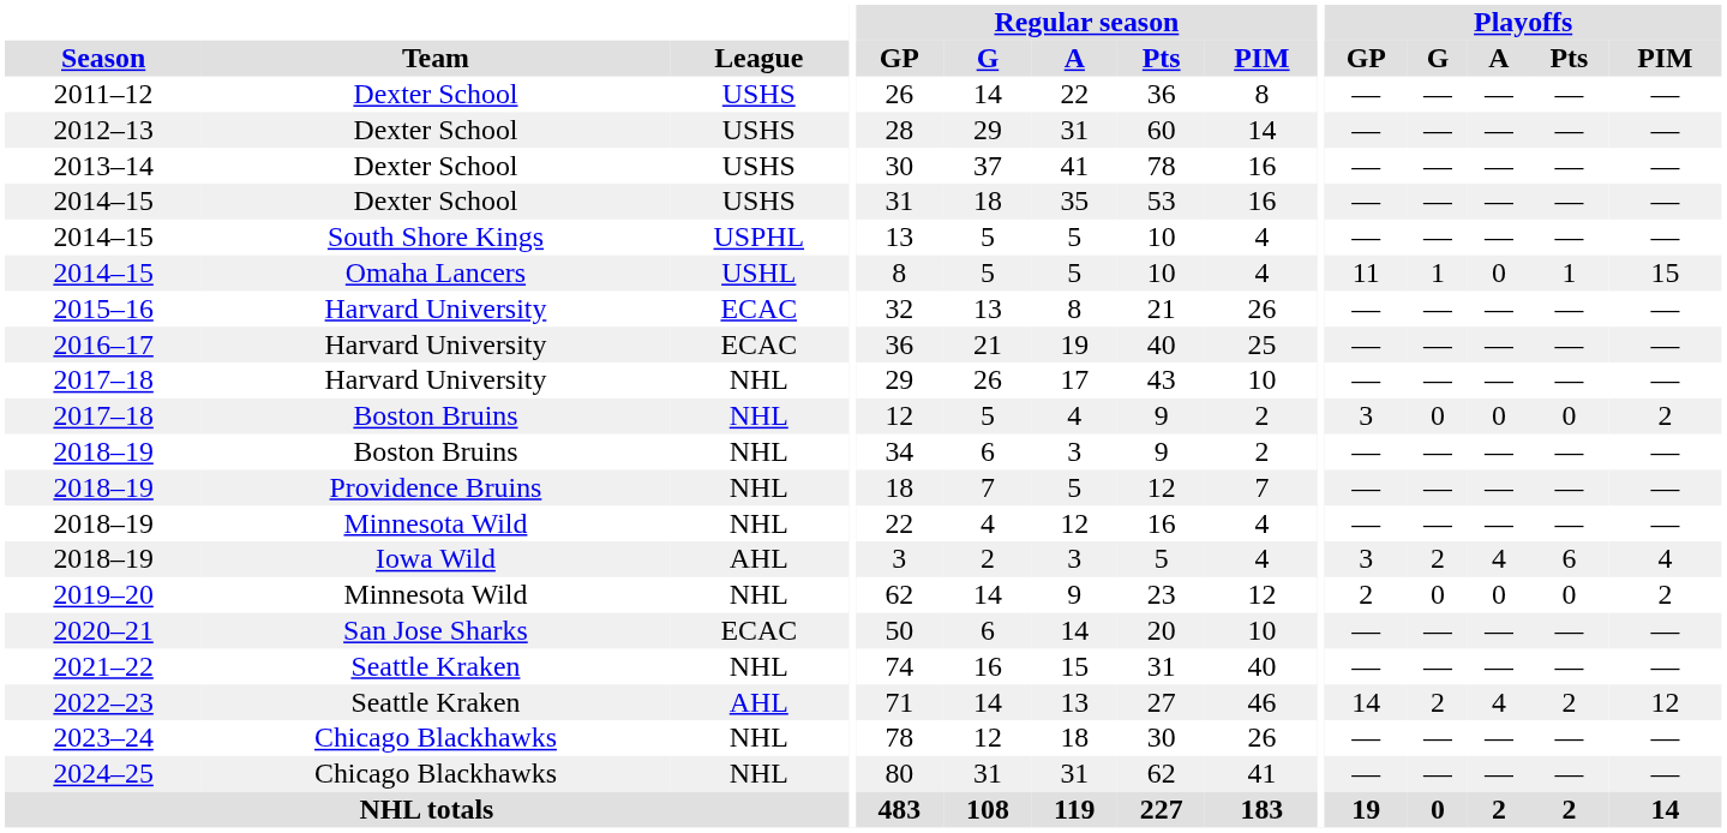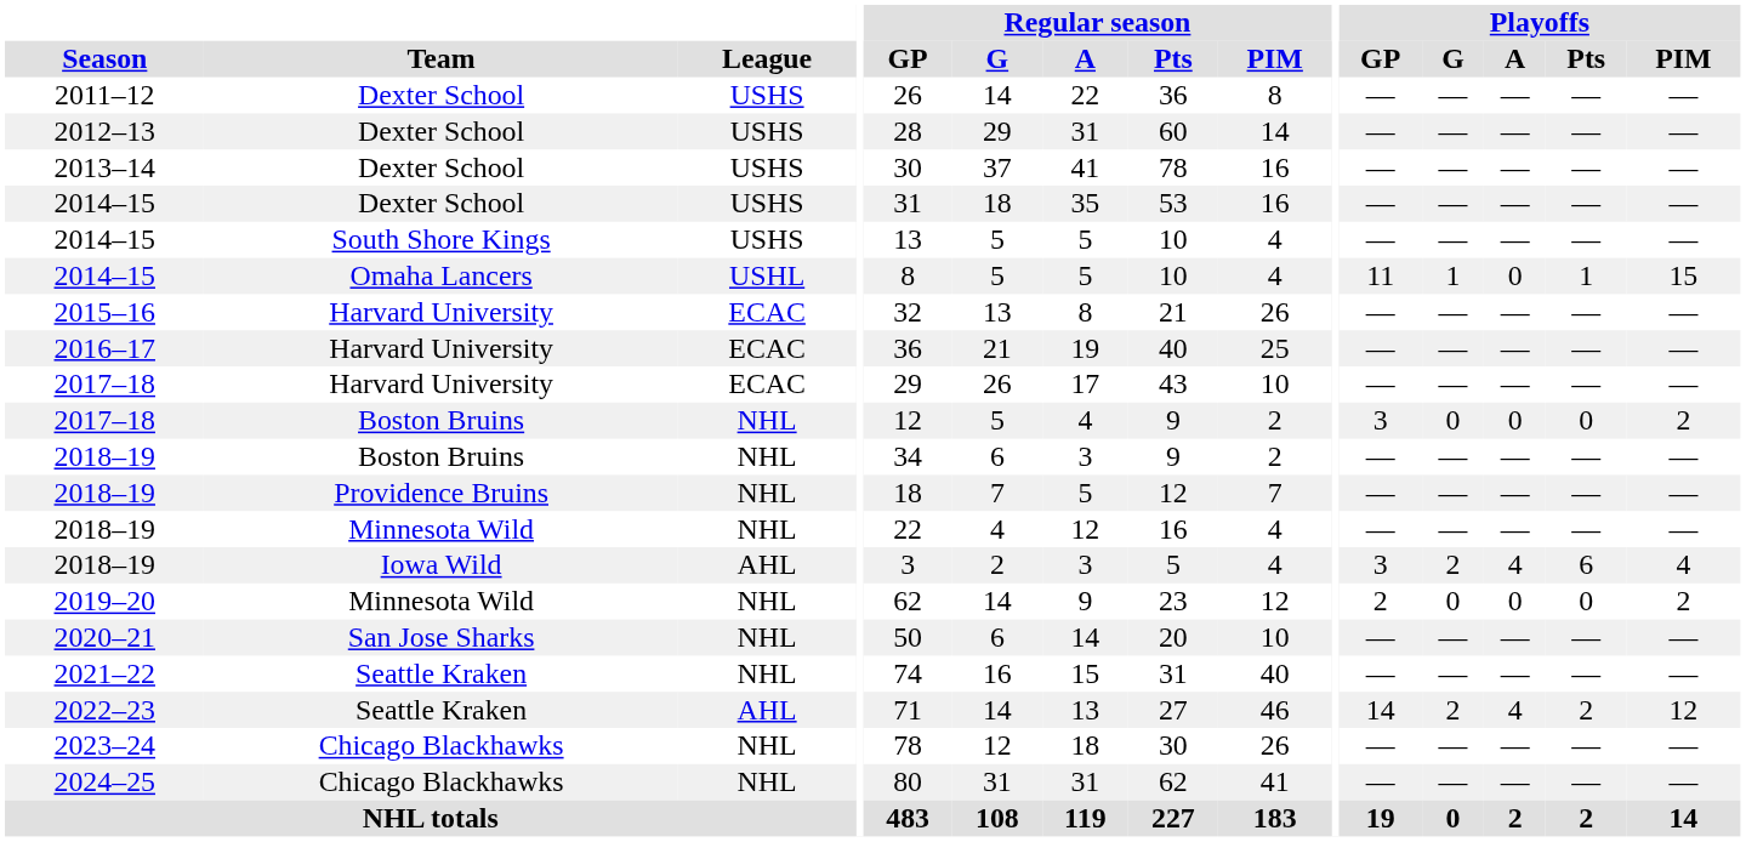 <table border="0" cellpadding="1" cellspacing="0" style="text-align:center; width:60em">
 <tr bgcolor="#e0e0e0">
 <th colspan="3" bgcolor="#ffffff"></th>
 <th rowspan="99" bgcolor="#ffffff"></th>
 <th colspan="5"><a href='#'>Regular season</a></th>
 <th rowspan="99" bgcolor="#ffffff"></th>
 <th colspan="5"><a href='#'>Playoffs</a></th>
 </tr>
 <tr bgcolor="#e0e0e0">
 <th><a href='#'>Season</a></th>
 <th>Team</th>
 <th>League</th>
 <th>GP</th>
 <th><a href='#'>G</a></th>
 <th><a href='#'>A</a></th>
 <th><a href='#'>Pts</a></th>
 <th><a href='#'>PIM</a></th>
 <th>GP</th>
 <th>G</th>
 <th>A</th>
 <th>Pts</th>
 <th>PIM</th>
 </tr>
 <tr ALIGN="center">
 <td>2011–12</td>
 <td><a href='#'>Dexter School</a></td>
 <td><a href='#'>USHS</a></td>
 <td>26</td>
 <td>14</td>
 <td>22</td>
 <td>36</td>
 <td>8</td>
 <td>—</td>
 <td>—</td>
 <td>—</td>
 <td>—</td>
 <td>—</td>
 </tr>
 <tr ALIGN="center" bgcolor="#f0f0f0">
 <td>2012–13</td>
 <td>Dexter School</td>
 <td>USHS</td>
 <td>28</td>
 <td>29</td>
 <td>31</td>
 <td>60</td>
 <td>14</td>
 <td>—</td>
 <td>—</td>
 <td>—</td>
 <td>—</td>
 <td>—</td>
 </tr>
 <tr>
 <td>2013–14</td>
 <td>Dexter School</td>
 <td>USHS</td>
 <td>30</td>
 <td>37</td>
 <td>41</td>
 <td>78</td>
 <td>16</td>
 <td>—</td>
 <td>—</td>
 <td>—</td>
 <td>—</td>
 <td>—</td>
 </tr>
 <tr bgcolor="#f0f0f0">
 <td>2014–15</td>
 <td>Dexter School</td>
 <td>USHS</td>
 <td>31</td>
 <td>18</td>
 <td>35</td>
 <td>53</td>
 <td>16</td>
 <td>—</td>
 <td>—</td>
 <td>—</td>
 <td>—</td>
 <td>—</td>
 </tr>
 <tr>
 <td>2014–15</td>
 <td><a href='#'>South Shore Kings</a></td>
-<td><a href='#'>USPHL</a></td>
+<td>USHS</td>
 <td>13</td>
 <td>5</td>
 <td>5</td>
 <td>10</td>
 <td>4</td>
 <td>—</td>
 <td>—</td>
 <td>—</td>
 <td>—</td>
 <td>—</td>
 </tr>
 <tr bgcolor="#f0f0f0">
 <td><a href='#'>2014–15</a></td>
 <td><a href='#'>Omaha Lancers</a></td>
 <td><a href='#'>USHL</a></td>
 <td>8</td>
 <td>5</td>
 <td>5</td>
 <td>10</td>
 <td>4</td>
 <td>11</td>
 <td>1</td>
 <td>0</td>
 <td>1</td>
 <td>15</td>
 </tr>
 <tr>
 <td><a href='#'>2015–16</a></td>
 <td><a href='#'>Harvard University</a></td>
 <td><a href='#'>ECAC</a></td>
 <td>32</td>
 <td>13</td>
 <td>8</td>
 <td>21</td>
 <td>26</td>
 <td>—</td>
 <td>—</td>
 <td>—</td>
 <td>—</td>
 <td>—</td>
 </tr>
 <tr bgcolor="#f0f0f0">
 <td><a href='#'>2016–17</a></td>
 <td>Harvard University</td>
 <td>ECAC</td>
 <td>36</td>
 <td>21</td>
 <td>19</td>
 <td>40</td>
 <td>25</td>
 <td>—</td>
 <td>—</td>
 <td>—</td>
 <td>—</td>
 <td>—</td>
 </tr>
 <tr>
 <td><a href='#'>2017–18</a></td>
 <td>Harvard University</td>
-<td>NHL</td>
+<td>ECAC</td>
 <td>29</td>
 <td>26</td>
 <td>17</td>
 <td>43</td>
 <td>10</td>
 <td>—</td>
 <td>—</td>
 <td>—</td>
 <td>—</td>
 <td>—</td>
 </tr>
 <tr bgcolor="#f0f0f0">
 <td><a href='#'>2017–18</a></td>
 <td><a href='#'>Boston Bruins</a></td>
 <td><a href='#'>NHL</a></td>
 <td>12</td>
 <td>5</td>
 <td>4</td>
 <td>9</td>
 <td>2</td>
 <td>3</td>
 <td>0</td>
 <td>0</td>
 <td>0</td>
 <td>2</td>
 </tr>
 <tr>
 <td><a href='#'>2018–19</a></td>
 <td>Boston Bruins</td>
 <td>NHL</td>
 <td>34</td>
 <td>6</td>
 <td>3</td>
 <td>9</td>
 <td>2</td>
 <td>—</td>
 <td>—</td>
 <td>—</td>
 <td>—</td>
 <td>—</td>
 </tr>
 <tr bgcolor="#f0f0f0">
 <td><a href='#'>2018–19</a></td>
 <td><a href='#'>Providence Bruins</a></td>
 <td>NHL</td>
 <td>18</td>
 <td>7</td>
 <td>5</td>
 <td>12</td>
 <td>7</td>
 <td>—</td>
 <td>—</td>
 <td>—</td>
 <td>—</td>
 <td>—</td>
 </tr>
 <tr>
 <td>2018–19</td>
 <td><a href='#'>Minnesota Wild</a></td>
 <td>NHL</td>
 <td>22</td>
 <td>4</td>
 <td>12</td>
 <td>16</td>
 <td>4</td>
 <td>—</td>
 <td>—</td>
 <td>—</td>
 <td>—</td>
 <td>—</td>
 </tr>
 <tr bgcolor="#f0f0f0">
 <td>2018–19</td>
 <td><a href='#'>Iowa Wild</a></td>
 <td>AHL</td>
 <td>3</td>
 <td>2</td>
 <td>3</td>
 <td>5</td>
 <td>4</td>
 <td>3</td>
 <td>2</td>
 <td>4</td>
 <td>6</td>
 <td>4</td>
 </tr>
 <tr>
 <td><a href='#'>2019–20</a></td>
 <td>Minnesota Wild</td>
 <td>NHL</td>
 <td>62</td>
 <td>14</td>
 <td>9</td>
 <td>23</td>
 <td>12</td>
 <td>2</td>
 <td>0</td>
 <td>0</td>
 <td>0</td>
 <td>2</td>
 </tr>
 <tr bgcolor="#f0f0f0">
 <td><a href='#'>2020–21</a></td>
 <td><a href='#'>San Jose Sharks</a></td>
-<td>ECAC</td>
+<td>NHL</td>
 <td>50</td>
 <td>6</td>
 <td>14</td>
 <td>20</td>
 <td>10</td>
 <td>—</td>
 <td>—</td>
 <td>—</td>
 <td>—</td>
 <td>—</td>
 </tr>
 <tr>
 <td><a href='#'>2021–22</a></td>
 <td><a href='#'>Seattle Kraken</a></td>
 <td>NHL</td>
 <td>74</td>
 <td>16</td>
 <td>15</td>
 <td>31</td>
 <td>40</td>
 <td>—</td>
 <td>—</td>
 <td>—</td>
 <td>—</td>
 <td>—</td>
 </tr>
 <tr bgcolor="#f0f0f0">
 <td><a href='#'>2022–23</a></td>
 <td>Seattle Kraken</td>
 <td><a href='#'>AHL</a></td>
 <td>71</td>
 <td>14</td>
 <td>13</td>
 <td>27</td>
 <td>46</td>
 <td>14</td>
 <td>2</td>
 <td>4</td>
 <td>2</td>
 <td>12</td>
 </tr>
 <tr>
 <td><a href='#'>2023–24</a></td>
 <td><a href='#'>Chicago Blackhawks</a></td>
 <td>NHL</td>
 <td>78</td>
 <td>12</td>
 <td>18</td>
 <td>30</td>
 <td>26</td>
 <td>—</td>
 <td>—</td>
 <td>—</td>
 <td>—</td>
 <td>—</td>
 </tr>
 <tr bgcolor="#f0f0f0">
 <td><a href='#'>2024–25</a></td>
 <td>Chicago Blackhawks</td>
 <td>NHL</td>
 <td>80</td>
 <td>31</td>
 <td>31</td>
 <td>62</td>
 <td>41</td>
 <td>—</td>
 <td>—</td>
 <td>—</td>
 <td>—</td>
 <td>—</td>
 </tr>
 <tr bgcolor="#e0e0e0">
 <th colspan="3">NHL totals</th>
 <th>483</th>
 <th>108</th>
 <th>119</th>
 <th>227</th>
 <th>183</th>
 <th>19</th>
 <th>0</th>
 <th>2</th>
 <th>2</th>
 <th>14</th>
 </tr>
 </table>
